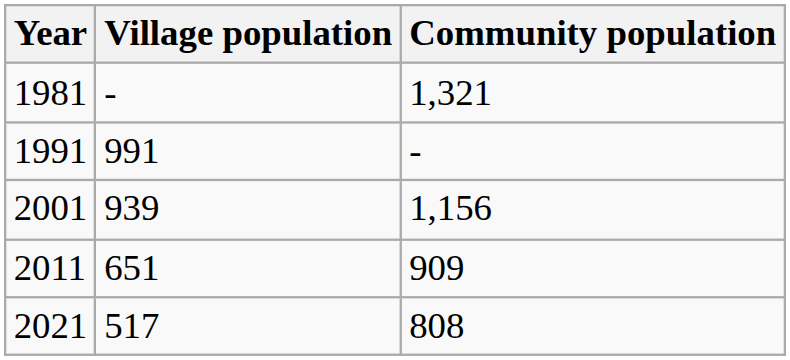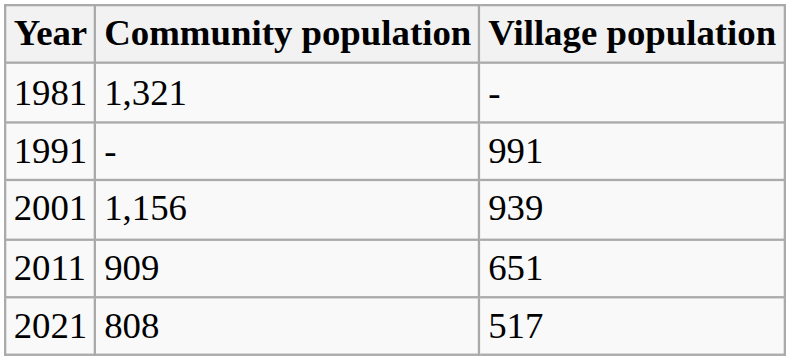 <table class=wikitable>
 <tr>
 <th>Year</th>
+<th>Community population</th>
 <th>Village population</th>
-<th>Community population</th>
 </tr>
 <tr>
 <td>1981</td>
+<td>1,321</td>
 <td>-</td>
-<td>1,321</td>
 </tr>
 <tr>
 <td>1991</td>
+<td>-</td>
 <td>991</td>
-<td>-</td>
 </tr>
 <tr>
 <td>2001</td>
+<td>1,156</td>
 <td>939</td>
-<td>1,156</td>
 </tr>
 <tr>
 <td>2011</td>
+<td>909</td>
 <td>651</td>
-<td>909</td>
 </tr>
 <tr>
 <td>2021</td>
+<td>808</td>
 <td>517</td>
-<td>808</td>
 </tr>
 </table>
